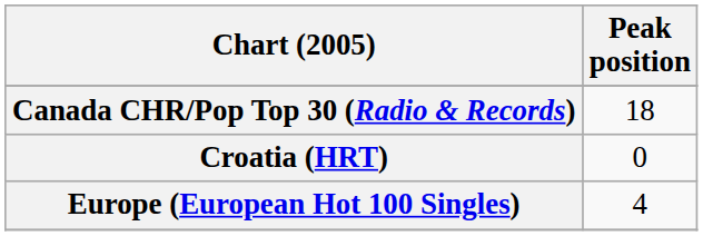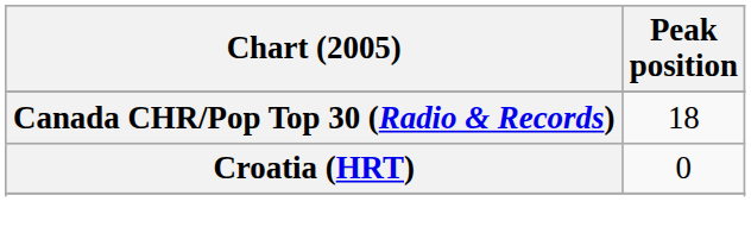 <table class="wikitable sortable plainrowheaders" style="text-align:center">
 <tr>
 <th scope="col">Chart (2005)</th>
 <th scope="col">Peak<br>position</th>
 </tr>
 <tr>
 </tr>
 <tr>
 </tr>
 <tr>
 </tr>
 <tr>
 </tr>
 <tr>
 </tr>
 <tr>
 <th scope="row">Canada CHR/Pop Top 30 (<em><a href='#'>Radio & Records</a></em>)</th>
 <td>18</td>
 </tr>
 <tr>
 <th scope="row">Croatia (<a href='#'>HRT</a>)</th>
 <td>0</td>
-</tr>
-<tr>
-<th scope="row">Europe (<a href='#'>European Hot 100 Singles</a>)</th>
-<td>4</td>
 </tr>
 <tr>
 </tr>
 <tr>
 </tr>
 <tr>
 </tr>
 <tr>
 </tr>
 <tr>
 </tr>
 <tr>
 </tr>
 <tr>
 </tr>
 <tr>
 </tr>
 <tr>
 </tr>
 <tr>
 </tr>
 <tr>
 </tr>
 <tr>
 </tr>
 <tr>
 </tr>
 <tr>
 </tr>
 <tr>
 </tr>
 </table>
